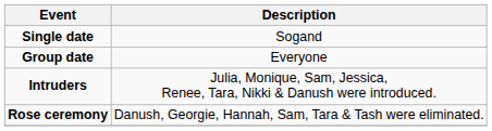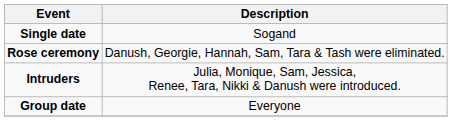 <table class="wikitable sortable" style="text-align:center;">
 <tr>
 <th>Event</th>
 <th>Description</th>
 </tr>
 <tr>
 <td><strong>Single date</strong></td>
 <td>Sogand</td>
 </tr>
 <tr>
-<td><strong>Group date</strong></td>
-<td>Everyone</td>
+<td><strong>Rose ceremony</strong></td>
+<td>Danush, Georgie, Hannah, Sam, Tara & Tash were eliminated.</td>
 </tr>
 <tr>
 <td><strong>Intruders</strong></td>
 <td>Julia, Monique, Sam, Jessica,<br>Renee, Tara, Nikki & Danush were introduced.</td>
 </tr>
 <tr>
-<td><strong>Rose ceremony</strong></td>
-<td>Danush, Georgie, Hannah, Sam, Tara & Tash were eliminated.</td>
+<td><strong>Group date</strong></td>
+<td>Everyone</td>
 </tr>
 <tr>
 </tr>
 </table>
